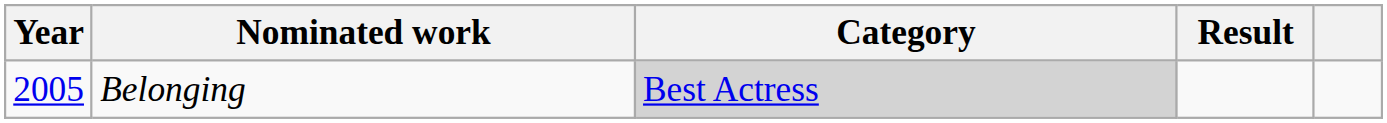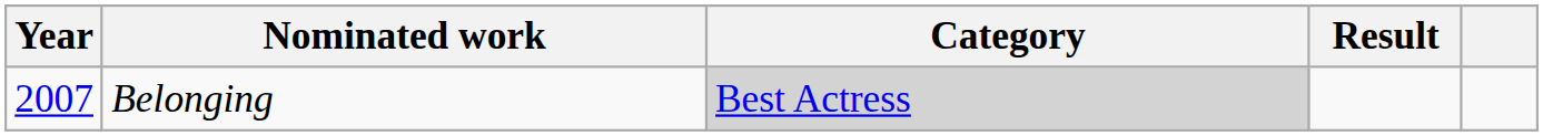 <table class="wikitable" style="width:100%;">
 <tr>
 <th width=5%>Year</th>
 <th style="width:40%;">Nominated work</th>
 <th style="width:40%;">Category</th>
 <th style="width:10%;">Result</th>
 <th width=5%></th>
 </tr>
 <tr>
-<td style="text-align:center;"><a href='#'>2005</a></td>
+<td style="text-align:center;"><a href='#'>2007</a></td>
 <td style="text-align:left;"><em>Belonging</em></td>
 <td style="background: lightgrey;"><a href='#'>Best Actress</a></td>
 <td></td>
 <td style="text-align:center;"></td>
 </tr>
 </table>
